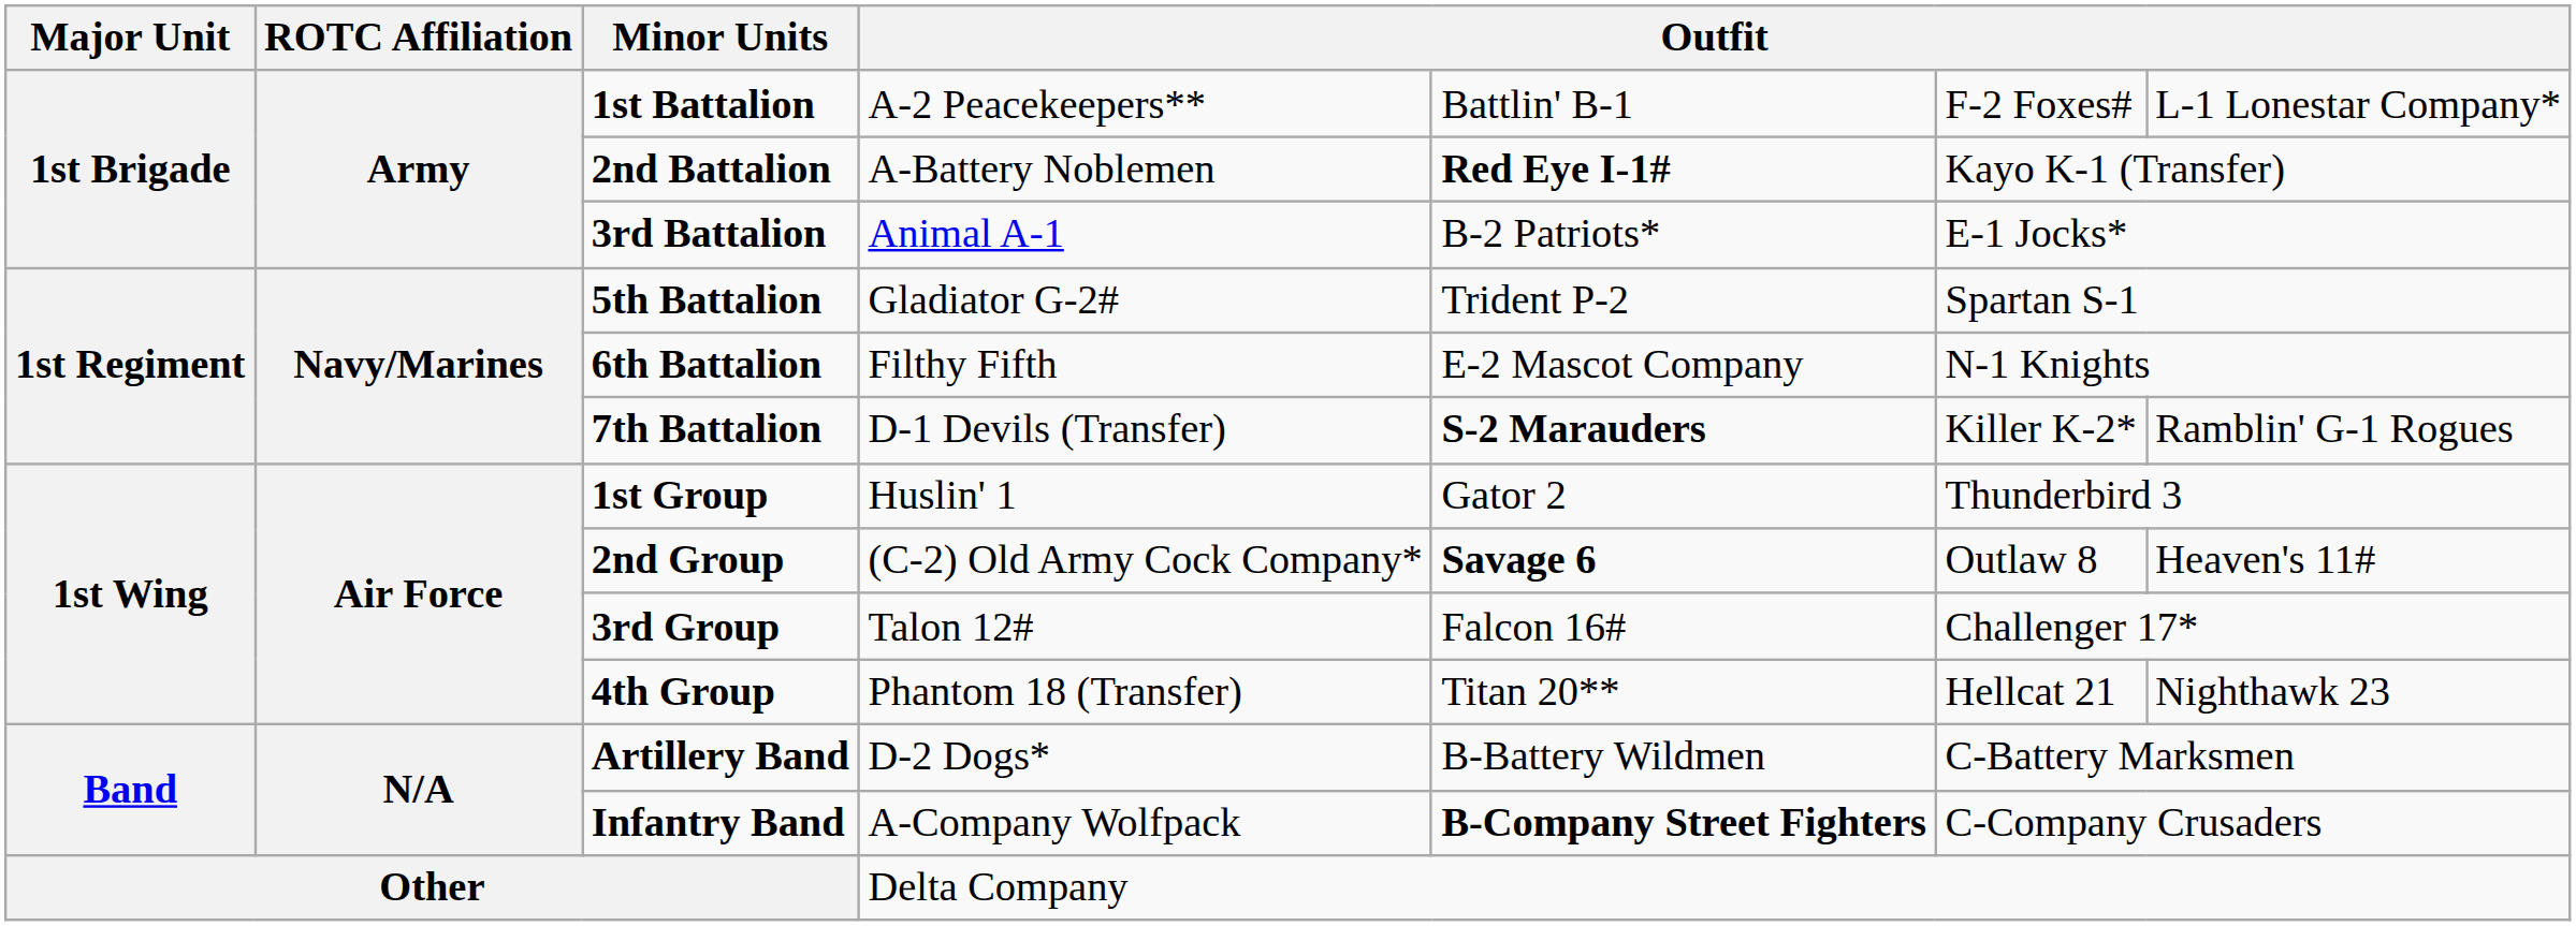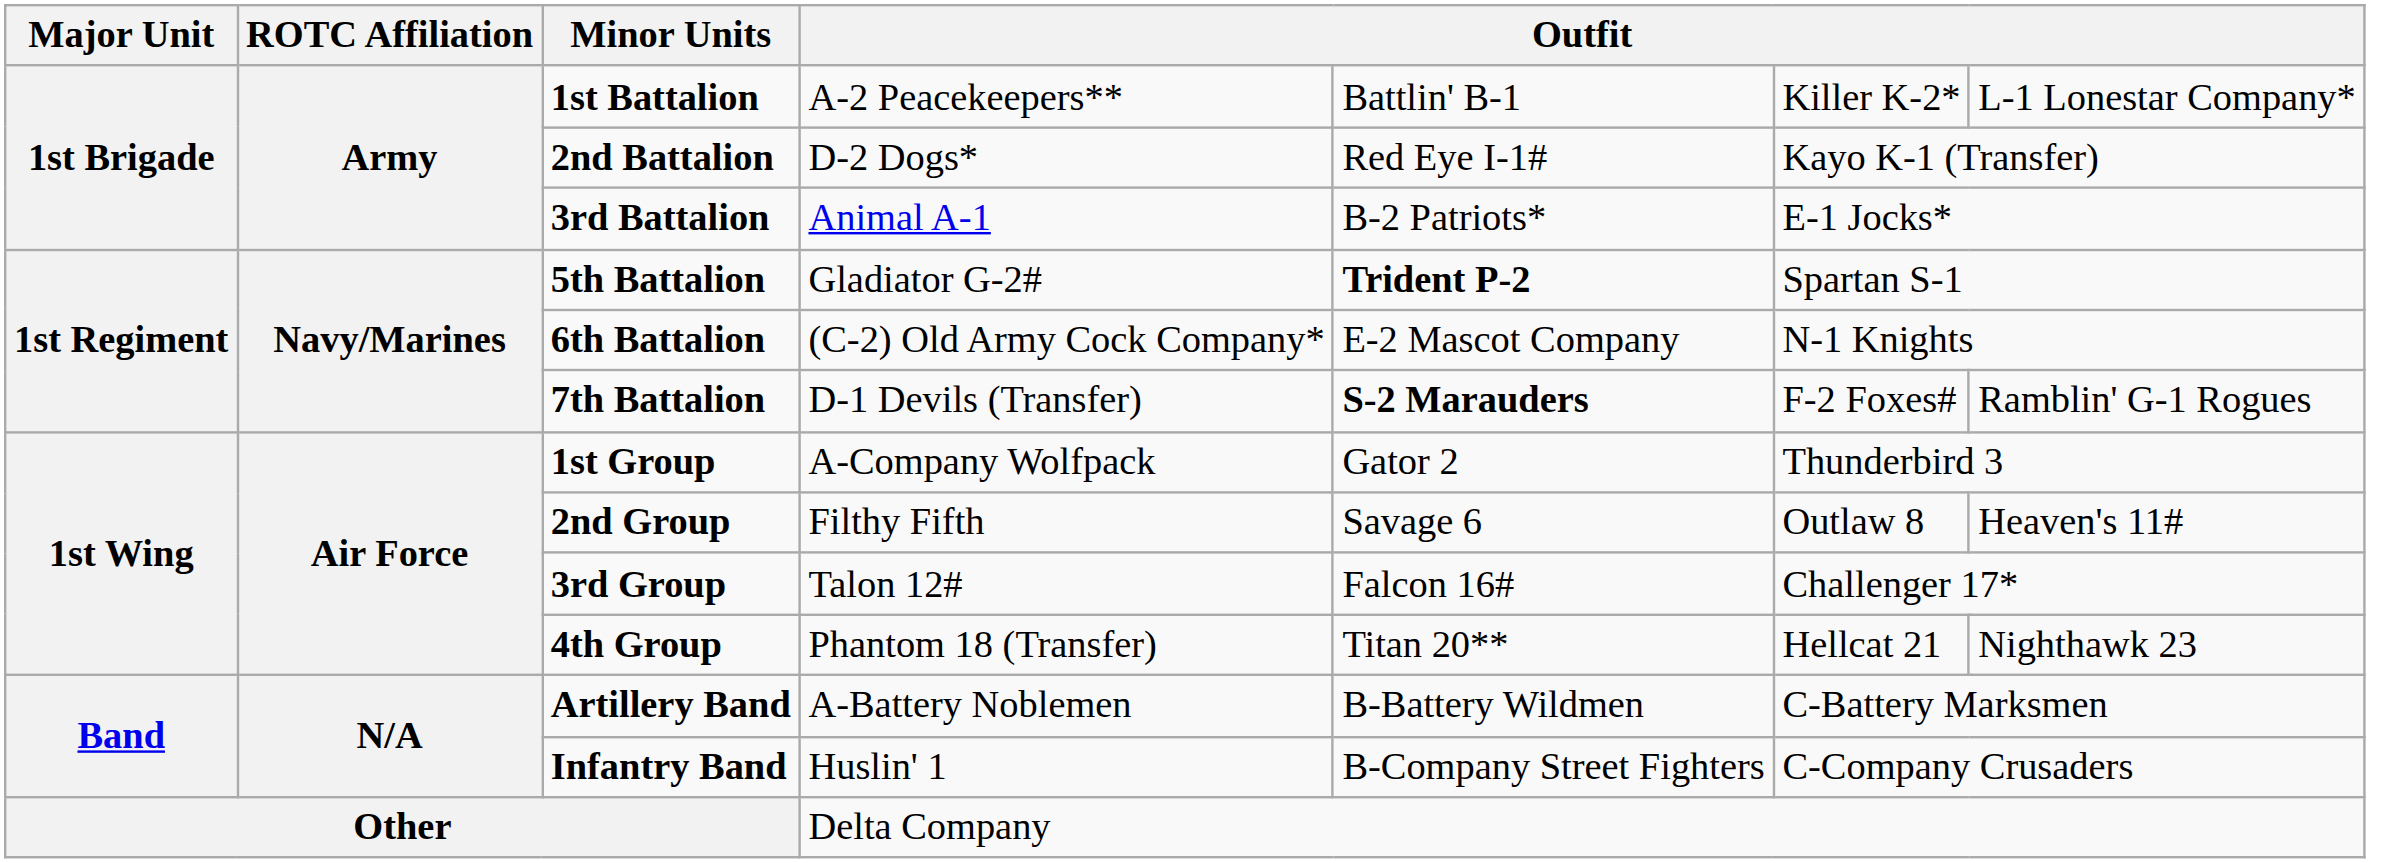 <table class="wikitable">
 <tr>
 <th>Major Unit</th>
 <th>ROTC Affiliation</th>
 <th>Minor Units</th>
 <th colspan="5">Outfit</th>
 </tr>
 <tr>
 <th rowspan="3">1st Brigade</th>
 <th rowspan="3">Army</th>
 <td><strong>1st Battalion</strong></td>
 <td>A-2 Peacekeepers**</td>
 <td>Battlin' B-1</td>
-<td>F-2 Foxes#</td>
+<td>Killer K-2*</td>
 <td colspan="2">L-1 Lonestar Company*</td>
 </tr>
 <tr>
 <td><strong>2nd Battalion</strong></td>
-<td>A-Battery Noblemen</td>
-<td><strong>Red Eye I-1#</strong></td>
+<td>D-2 Dogs*</td>
+<td>Red Eye I-1#</td>
 <td colspan="3">Kayo K-1 (Transfer)</td>
 </tr>
 <tr>
 <td><strong>3rd Battalion</strong></td>
 <td><a href='#'>Animal A-1</a></td>
 <td>B-2 Patriots*</td>
 <td colspan="3">E-1 Jocks*</td>
 </tr>
 <tr>
 <th rowspan="3">1st Regiment</th>
 <th rowspan="3">Navy/Marines</th>
 <td><strong>5th Battalion</strong></td>
 <td>Gladiator G-2#</td>
-<td>Trident P-2</td>
+<td><strong>Trident P-2</strong></td>
 <td colspan="3">Spartan S-1</td>
 </tr>
 <tr>
 <td><strong>6th Battalion</strong></td>
-<td>Filthy Fifth</td>
+<td>(C-2) Old Army Cock Company*</td>
 <td>E-2 Mascot Company</td>
 <td colspan="3">N-1 Knights</td>
 </tr>
 <tr>
 <td><strong>7th Battalion</strong></td>
 <td>D-1 Devils (Transfer)</td>
 <td><strong>S-2 Marauders</strong></td>
-<td>Killer K-2*</td>
+<td>F-2 Foxes#</td>
 <td colspan="2">Ramblin' G-1 Rogues</td>
 </tr>
 <tr>
 <th rowspan="4"><strong>1st Wing</strong></th>
 <th rowspan="4">Air Force</th>
 <td><strong>1st Group</strong></td>
-<td>Huslin' 1</td>
+<td>A-Company Wolfpack</td>
 <td>Gator 2</td>
 <td colspan="3">Thunderbird 3</td>
 </tr>
 <tr>
 <td><strong>2nd Group</strong></td>
-<td>(C-2) Old Army Cock Company*</td>
-<td><strong>Savage 6</strong></td>
+<td>Filthy Fifth</td>
+<td>Savage 6</td>
 <td>Outlaw 8</td>
 <td colspan="2">Heaven's 11#</td>
 </tr>
 <tr>
 <td><strong>3rd Group</strong></td>
 <td>Talon 12#</td>
 <td>Falcon 16#</td>
 <td colspan="3">Challenger 17*</td>
 </tr>
 <tr>
 <td><strong>4th Group</strong></td>
 <td>Phantom 18 (Transfer)</td>
 <td>Titan 20**</td>
 <td colspan="2">Hellcat 21</td>
 <td>Nighthawk 23</td>
 </tr>
 <tr>
 <th rowspan="2"><strong><a href='#'>Band</a></strong></th>
 <th rowspan="2">N/A</th>
 <td><strong>Artillery Band</strong></td>
-<td>D-2 Dogs*</td>
+<td>A-Battery Noblemen</td>
 <td>B-Battery Wildmen</td>
 <td colspan="3">C-Battery Marksmen</td>
 </tr>
 <tr>
 <td><strong>Infantry Band</strong></td>
-<td>A-Company Wolfpack</td>
-<td><strong>B-Company Street Fighters</strong></td>
+<td>Huslin' 1</td>
+<td>B-Company Street Fighters</td>
 <td colspan="3">C-Company Crusaders</td>
 </tr>
 <tr>
 <th colspan="3">Other</th>
 <td colspan="5">Delta Company</td>
 </tr>
 </table>
